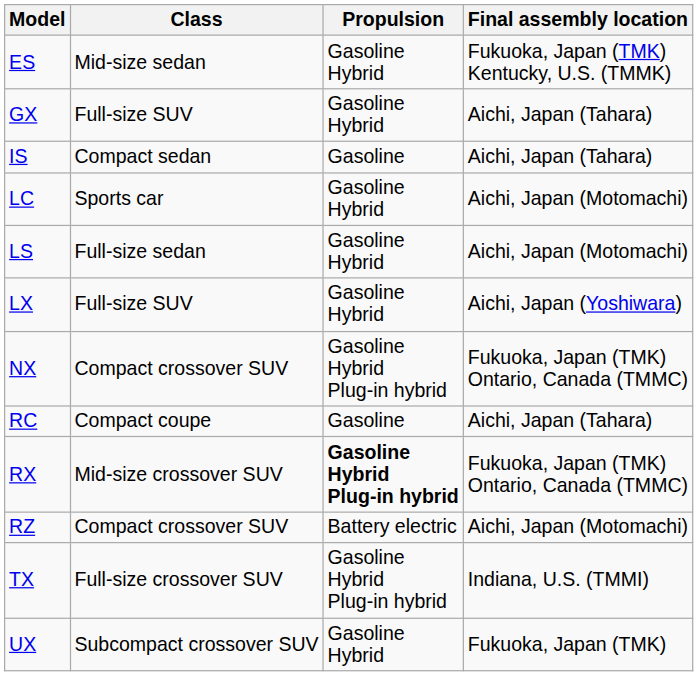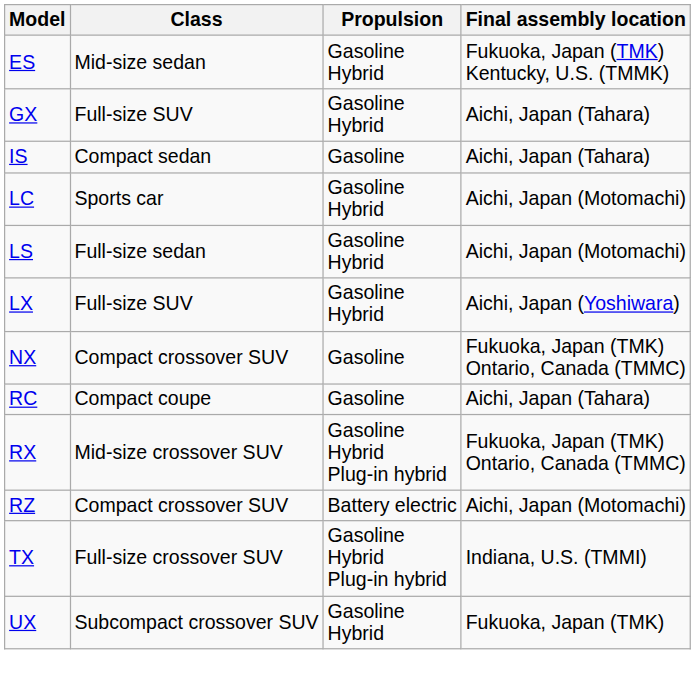 <table class="wikitable">
 <tr>
 <th>Model</th>
 <th>Class</th>
 <th>Propulsion</th>
 <th>Final assembly location</th>
 </tr>
 <tr>
 <td><a href='#'>ES</a></td>
 <td>Mid-size sedan</td>
 <td>Gasoline<br>Hybrid</td>
 <td>Fukuoka, Japan (<a href='#'>TMK</a>)<br>Kentucky, U.S. (TMMK)</td>
 </tr>
 <tr>
 <td><a href='#'>GX</a></td>
 <td>Full-size SUV</td>
 <td>Gasoline<br>Hybrid</td>
 <td>Aichi, Japan (Tahara)</td>
 </tr>
 <tr>
 <td><a href='#'>IS</a></td>
 <td>Compact sedan</td>
 <td>Gasoline</td>
 <td>Aichi, Japan (Tahara)</td>
 </tr>
 <tr>
 <td><a href='#'>LC</a></td>
 <td>Sports car</td>
 <td>Gasoline<br>Hybrid</td>
 <td>Aichi, Japan (Motomachi)</td>
 </tr>
 <tr>
 <td><a href='#'>LS</a></td>
 <td>Full-size sedan</td>
 <td>Gasoline<br>Hybrid</td>
 <td>Aichi, Japan (Motomachi)</td>
 </tr>
 <tr>
 <td><a href='#'>LX</a></td>
 <td>Full-size SUV</td>
 <td>Gasoline<br>Hybrid</td>
 <td>Aichi, Japan (<a href='#'>Yoshiwara</a>)</td>
 </tr>
 <tr>
 <td><a href='#'>NX</a></td>
 <td>Compact crossover SUV</td>
-<td>Gasoline<br>Hybrid<br>Plug-in hybrid</td>
+<td>Gasoline</td>
 <td>Fukuoka, Japan (TMK)<br>Ontario, Canada (TMMC)</td>
 </tr>
 <tr>
 <td><a href='#'>RC</a></td>
 <td>Compact coupe</td>
 <td>Gasoline</td>
 <td>Aichi, Japan (Tahara)</td>
 </tr>
 <tr>
 <td><a href='#'>RX</a></td>
 <td>Mid-size crossover SUV</td>
-<td><strong>Gasoline<br>Hybrid<br>Plug-in hybrid</strong></td>
+<td>Gasoline<br>Hybrid<br>Plug-in hybrid</td>
 <td>Fukuoka, Japan (TMK)<br>Ontario, Canada (TMMC)</td>
 </tr>
 <tr>
 <td><a href='#'>RZ</a></td>
 <td>Compact crossover SUV</td>
 <td>Battery electric</td>
 <td>Aichi, Japan (Motomachi)</td>
 </tr>
 <tr>
 <td><a href='#'>TX</a></td>
 <td>Full-size crossover SUV</td>
 <td>Gasoline<br>Hybrid<br>Plug-in hybrid</td>
 <td>Indiana, U.S. (TMMI)</td>
 </tr>
 <tr>
 <td><a href='#'>UX</a></td>
 <td>Subcompact crossover SUV</td>
 <td>Gasoline<br>Hybrid</td>
 <td>Fukuoka, Japan (TMK)</td>
 </tr>
 </table>
